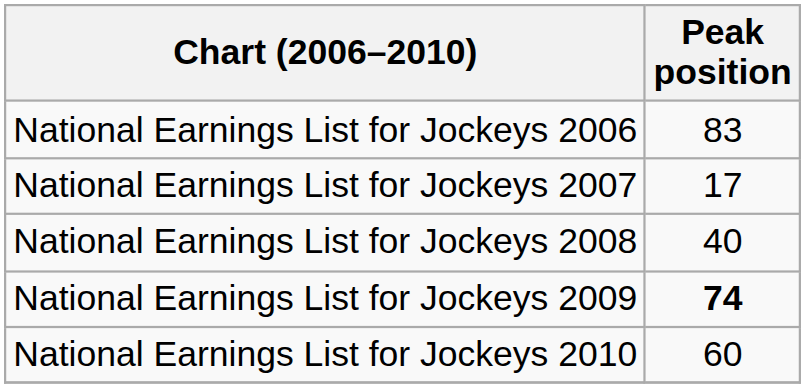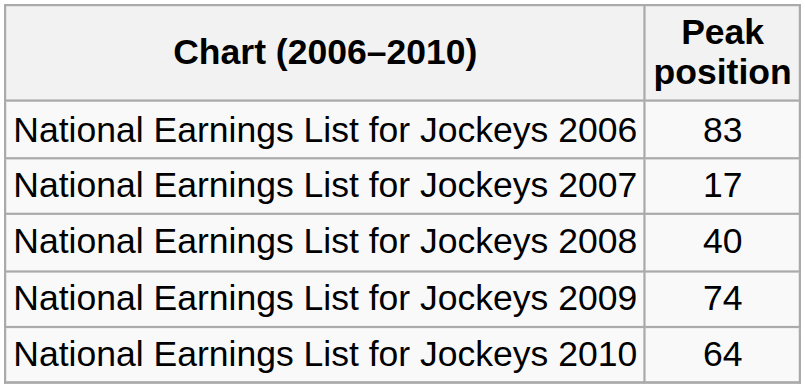 <table class="wikitable sortable">
 <tr>
 <th>Chart (2006–2010)</th>
 <th>Peak<br>position</th>
 </tr>
 <tr>
 <td>National Earnings List for Jockeys 2006</td>
 <td style="text-align:center;">83</td>
 </tr>
 <tr>
 <td>National Earnings List for Jockeys 2007</td>
 <td style="text-align:center;">17</td>
 </tr>
 <tr>
 <td>National Earnings List for Jockeys 2008</td>
 <td style="text-align:center;">40</td>
 </tr>
 <tr>
 <td>National Earnings List for Jockeys 2009</td>
-<td style="text-align:center;"><strong>74</strong></td>
+<td style="text-align:center;">74</td>
 </tr>
 <tr>
 <td>National Earnings List for Jockeys 2010</td>
-<td style="text-align:center;">60</td>
+<td style="text-align:center;">64</td>
 </tr>
 <tr>
 </tr>
 </table>
